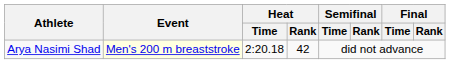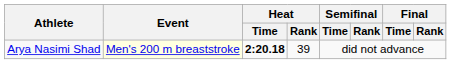 <table class=wikitable style="font-size:90%">
 <tr>
 <th rowspan="2">Athlete</th>
 <th rowspan="2">Event</th>
 <th colspan="2">Heat</th>
 <th colspan="2">Semifinal</th>
 <th colspan="2">Final</th>
 </tr>
 <tr style="font-size:95%">
 <th>Time</th>
 <th>Rank</th>
 <th>Time</th>
 <th>Rank</th>
 <th>Time</th>
 <th>Rank</th>
 </tr>
 <tr align=center>
 <td align=left><a href='#'>Arya Nasimi Shad</a></td>
 <td align=left style="background: lightyellow;"><a href='#'>Men's 200 m breaststroke</a></td>
-<td>2:20.18</td>
-<td>42</td>
+<td><strong>2:20.18</strong></td>
+<td>39</td>
 <td colspan=5>did not advance</td>
 </tr>
 </table>
